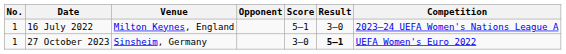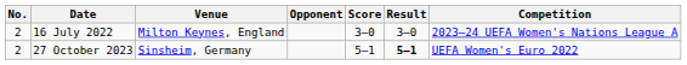 <table class="wikitable sortable">
 <tr>
 <th scope="col">No.</th>
 <th scope="col">Date</th>
 <th scope="col">Venue</th>
 <th scope="col">Opponent</th>
 <th scope="col">Score</th>
 <th scope="col">Result</th>
 <th scope="col">Competition</th>
 </tr>
 <tr>
-<td align="center">1</td>
+<td align="center">2</td>
 <td>16 July 2022</td>
 <td><a href='#'>Milton Keynes</a>, England</td>
 <td></td>
-<td align="center">5–1</td>
+<td align="center">3–0</td>
 <td align="center">3–0</td>
 <td><a href='#'>2023–24 UEFA Women's Nations League A</a></td>
 </tr>
 <tr>
-<td align="center">1</td>
+<td align="center">2</td>
 <td>27 October 2023</td>
 <td><a href='#'>Sinsheim</a>, Germany</td>
 <td></td>
-<td align="center">3–0</td>
+<td align="center">5–1</td>
 <td align="center"><strong>5–1</strong></td>
 <td><a href='#'>UEFA Women's Euro 2022</a></td>
 </tr>
 </table>
